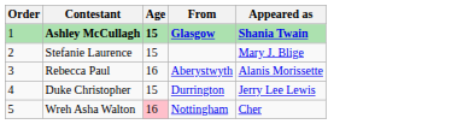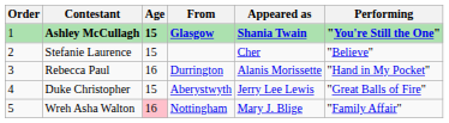 <table class="wikitable">
 <tr>
 <th>Order</th>
 <th>Contestant</th>
 <th>Age</th>
 <th>From</th>
 <th>Appeared as</th>
+<th>Performing</th>
 </tr>
 <tr style="background:#ACE1AF;">
 <td>1</td>
 <td><strong>Ashley McCullagh</strong></td>
 <td><strong>15</strong></td>
 <td><strong><a href='#'>Glasgow</a></strong></td>
 <td><strong><a href='#'>Shania Twain</a></strong></td>
+<td><strong>"<a href='#'>You're Still the One</a>"</strong></td>
 </tr>
 <tr>
 <td>2</td>
 <td>Stefanie Laurence</td>
 <td>15</td>
 <td></td>
-<td><a href='#'>Mary J. Blige</a></td>
+<td><a href='#'>Cher</a></td>
+<td>"<a href='#'>Believe</a>"</td>
 </tr>
 <tr>
 <td>3</td>
 <td>Rebecca Paul</td>
 <td>16</td>
-<td><a href='#'>Aberystwyth</a></td>
+<td><a href='#'>Durrington</a></td>
 <td><a href='#'>Alanis Morissette</a></td>
+<td>"<a href='#'>Hand in My Pocket</a>"</td>
 </tr>
 <tr>
 <td>4</td>
 <td>Duke Christopher</td>
 <td>15</td>
-<td><a href='#'>Durrington</a></td>
+<td><a href='#'>Aberystwyth</a></td>
 <td><a href='#'>Jerry Lee Lewis</a></td>
+<td>"<a href='#'>Great Balls of Fire</a>"</td>
 </tr>
 <tr>
 <td>5</td>
 <td>Wreh Asha Walton</td>
 <td style="background: pink;">16</td>
 <td><a href='#'>Nottingham</a></td>
-<td><a href='#'>Cher</a></td>
+<td><a href='#'>Mary J. Blige</a></td>
+<td>"<a href='#'>Family Affair</a>"</td>
 </tr>
 </table>
